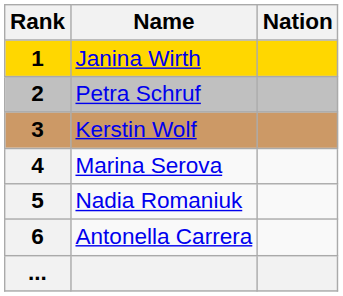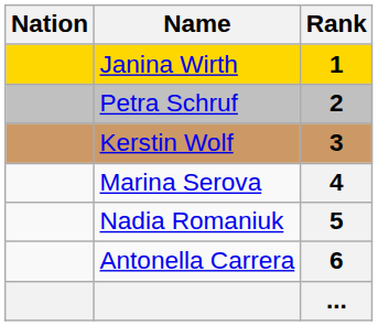 <table class="wikitable">
 <tr>
+<th>Nation</th>
+<th>Name</th>
 <th>Rank</th>
-<th>Name</th>
-<th>Nation</th>
 </tr>
 <tr bgcolor="gold">
+<td></td>
+<td><a href='#'>Janina Wirth</a></td>
 <td align="center"><strong>1</strong></td>
-<td><a href='#'>Janina Wirth</a></td>
-<td></td>
 </tr>
 <tr bgcolor="silver">
+<td></td>
+<td><a href='#'>Petra Schruf</a></td>
 <td align="center"><strong>2</strong></td>
-<td><a href='#'>Petra Schruf</a></td>
-<td></td>
 </tr>
 <tr bgcolor="cc9966">
+<td></td>
+<td><a href='#'>Kerstin Wolf</a></td>
 <td align="center"><strong>3</strong></td>
-<td><a href='#'>Kerstin Wolf</a></td>
-<td></td>
 </tr>
 <tr>
+<td></td>
+<td><a href='#'>Marina Serova</a></td>
 <th>4</th>
-<td><a href='#'>Marina Serova</a></td>
-<td></td>
 </tr>
 <tr>
+<td></td>
+<td><a href='#'>Nadia Romaniuk</a></td>
 <th>5</th>
-<td><a href='#'>Nadia Romaniuk</a></td>
-<td></td>
 </tr>
 <tr>
+<td></td>
+<td><a href='#'>Antonella Carrera</a></td>
 <th>6</th>
-<td><a href='#'>Antonella Carrera</a></td>
-<td></td>
 </tr>
 <tr>
-<th>...</th>
 <th></th>
 <th></th>
+<th>...</th>
 </tr>
 </table>
